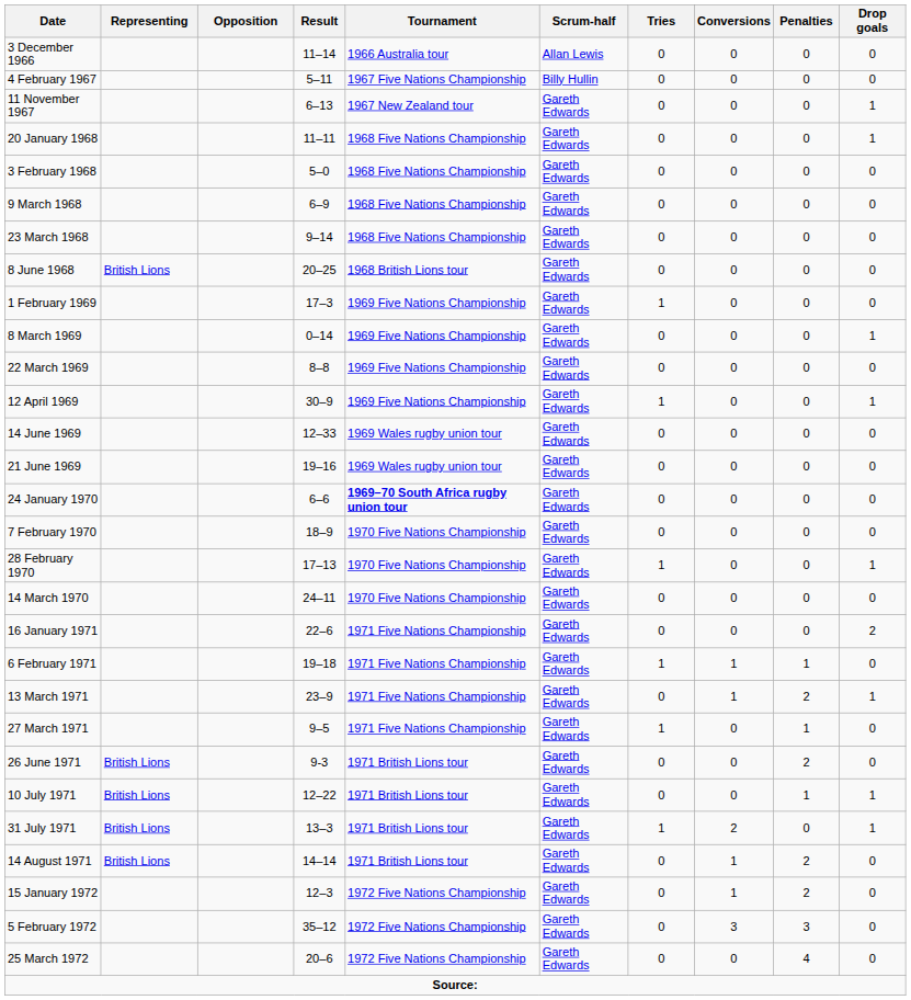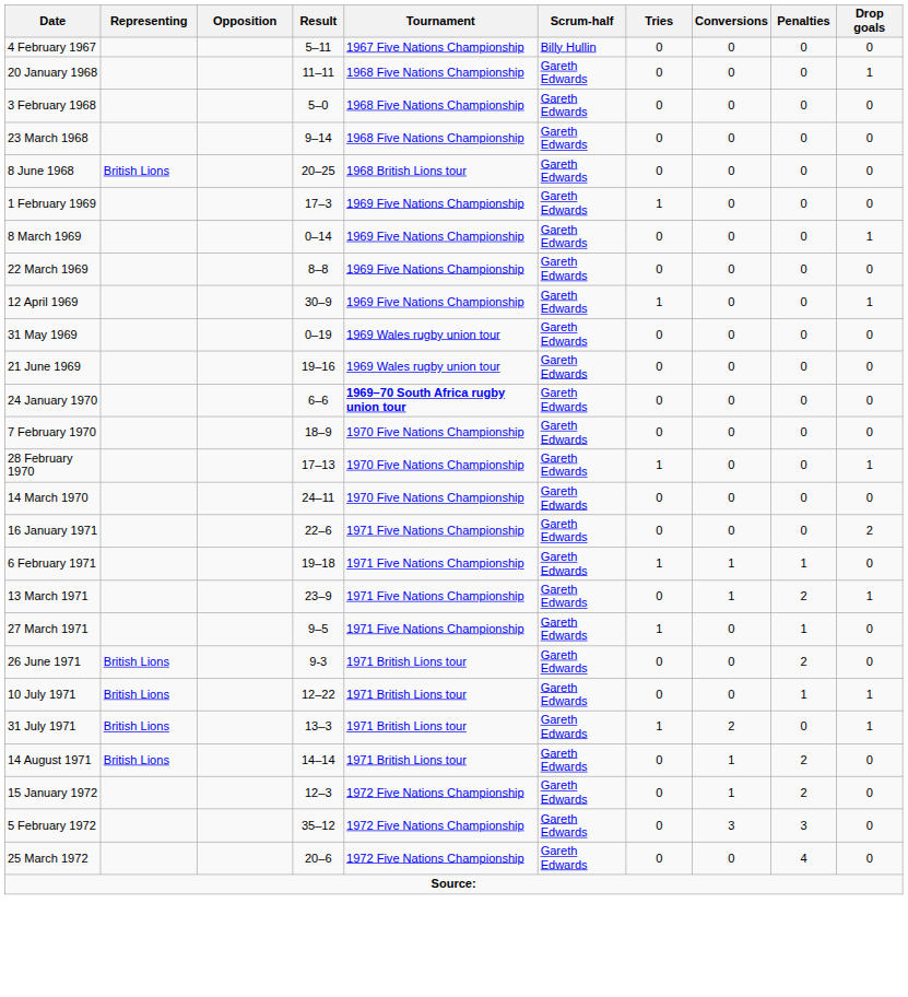 <table class="wikitable sortable" style="text-align:center">
 <tr>
 <th width="120">Date</th>
 <th width="120">Representing</th>
 <th width="120">Opposition</th>
 <th width="60">Result</th>
 <th width="250">Tournament</th>
 <th width="110">Scrum-half</th>
 <th width="80">Tries</th>
 <th width="80">Conversions</th>
 <th width="80">Penalties</th>
 <th width="80">Drop goals</th>
 </tr>
 <tr>
-<td style="text-align:left">3 December 1966</td>
-<td style="text-align:left"></td>
-<td style="text-align:left"></td>
-<td>11–14</td>
-<td style="text-align:left"><a href='#'>1966 Australia tour</a></td>
-<td style="text-align:left"><a href='#'>Allan Lewis</a></td>
-<td>0</td>
-<td>0</td>
-<td>0</td>
-<td>0</td>
-</tr>
-<tr>
 <td style="text-align:left">4 February 1967</td>
 <td style="text-align:left"></td>
 <td style="text-align:left"></td>
 <td>5–11</td>
 <td style="text-align:left"><a href='#'>1967 Five Nations Championship</a></td>
 <td style="text-align:left"><a href='#'>Billy Hullin</a></td>
 <td>0</td>
 <td>0</td>
 <td>0</td>
 <td>0</td>
-</tr>
-<tr>
-<td style="text-align:left">11 November 1967</td>
-<td style="text-align:left"></td>
-<td style="text-align:left"></td>
-<td>6–13</td>
-<td style="text-align:left"><a href='#'>1967 New Zealand tour</a></td>
-<td style="text-align:left"><a href='#'>Gareth Edwards</a></td>
-<td>0</td>
-<td>0</td>
-<td>0</td>
-<td>1</td>
 </tr>
 <tr>
 <td style="text-align:left">20 January 1968</td>
 <td style="text-align:left"></td>
 <td style="text-align:left"></td>
 <td>11–11</td>
 <td style="text-align:left"><a href='#'>1968 Five Nations Championship</a></td>
 <td style="text-align:left"><a href='#'>Gareth Edwards</a></td>
 <td>0</td>
 <td>0</td>
 <td>0</td>
 <td>1</td>
 </tr>
 <tr>
 <td style="text-align:left">3 February 1968</td>
 <td style="text-align:left"></td>
 <td style="text-align:left"></td>
 <td>5–0</td>
-<td style="text-align:left"><a href='#'>1968 Five Nations Championship</a></td>
-<td style="text-align:left"><a href='#'>Gareth Edwards</a></td>
-<td>0</td>
-<td>0</td>
-<td>0</td>
-<td>0</td>
-</tr>
-<tr>
-<td style="text-align:left">9 March 1968</td>
-<td style="text-align:left"></td>
-<td style="text-align:left"></td>
-<td>6–9</td>
 <td style="text-align:left"><a href='#'>1968 Five Nations Championship</a></td>
 <td style="text-align:left"><a href='#'>Gareth Edwards</a></td>
 <td>0</td>
 <td>0</td>
 <td>0</td>
 <td>0</td>
 </tr>
 <tr>
 <td style="text-align:left">23 March 1968</td>
 <td style="text-align:left"></td>
 <td style="text-align:left"></td>
 <td>9–14</td>
 <td style="text-align:left"><a href='#'>1968 Five Nations Championship</a></td>
 <td style="text-align:left"><a href='#'>Gareth Edwards</a></td>
 <td>0</td>
 <td>0</td>
 <td>0</td>
 <td>0</td>
 </tr>
 <tr>
 <td style="text-align:left">8 June 1968</td>
 <td style="text-align:left"><a href='#'>British Lions</a></td>
 <td style="text-align:left"></td>
 <td>20–25</td>
 <td style="text-align:left"><a href='#'>1968 British Lions tour</a></td>
 <td style="text-align:left"><a href='#'>Gareth Edwards</a></td>
 <td>0</td>
 <td>0</td>
 <td>0</td>
 <td>0</td>
 </tr>
 <tr>
 <td style="text-align:left">1 February 1969</td>
 <td style="text-align:left"></td>
 <td style="text-align:left"></td>
 <td>17–3</td>
 <td style="text-align:left"><a href='#'>1969 Five Nations Championship</a></td>
 <td style="text-align:left"><a href='#'>Gareth Edwards</a></td>
 <td>1</td>
 <td>0</td>
 <td>0</td>
 <td>0</td>
 </tr>
 <tr>
 <td style="text-align:left">8 March 1969</td>
 <td style="text-align:left"></td>
 <td style="text-align:left"></td>
 <td>0–14</td>
 <td style="text-align:left"><a href='#'>1969 Five Nations Championship</a></td>
 <td style="text-align:left"><a href='#'>Gareth Edwards</a></td>
 <td>0</td>
 <td>0</td>
 <td>0</td>
 <td>1</td>
 </tr>
 <tr>
 <td style="text-align:left">22 March 1969</td>
 <td style="text-align:left"></td>
 <td style="text-align:left"></td>
 <td>8–8</td>
 <td style="text-align:left"><a href='#'>1969 Five Nations Championship</a></td>
 <td style="text-align:left"><a href='#'>Gareth Edwards</a></td>
 <td>0</td>
 <td>0</td>
 <td>0</td>
 <td>0</td>
 </tr>
 <tr>
 <td style="text-align:left">12 April 1969</td>
 <td style="text-align:left"></td>
 <td style="text-align:left"></td>
 <td>30–9</td>
 <td style="text-align:left"><a href='#'>1969 Five Nations Championship</a></td>
 <td style="text-align:left"><a href='#'>Gareth Edwards</a></td>
 <td>1</td>
 <td>0</td>
 <td>0</td>
 <td>1</td>
 </tr>
 <tr>
-<td style="text-align:left">14 June 1969</td>
+<td style="text-align:left">31 May 1969</td>
 <td style="text-align:left"></td>
 <td style="text-align:left"></td>
-<td>12–33</td>
+<td>0–19</td>
 <td style="text-align:left"><a href='#'>1969 Wales rugby union tour</a></td>
 <td style="text-align:left"><a href='#'>Gareth Edwards</a></td>
 <td>0</td>
 <td>0</td>
 <td>0</td>
 <td>0</td>
 </tr>
 <tr>
 <td style="text-align:left">21 June 1969</td>
 <td style="text-align:left"></td>
 <td style="text-align:left"></td>
 <td>19–16</td>
 <td style="text-align:left"><a href='#'>1969 Wales rugby union tour</a></td>
 <td style="text-align:left"><a href='#'>Gareth Edwards</a></td>
 <td>0</td>
 <td>0</td>
 <td>0</td>
 <td>0</td>
 </tr>
 <tr>
 <td style="text-align:left">24 January 1970</td>
 <td style="text-align:left"></td>
 <td style="text-align:left"></td>
 <td>6–6</td>
 <td style="text-align:left"><strong><a href='#'>1969–70 South Africa rugby union tour</a></strong></td>
 <td style="text-align:left"><a href='#'>Gareth Edwards</a></td>
 <td>0</td>
 <td>0</td>
 <td>0</td>
 <td>0</td>
 </tr>
 <tr>
 <td style="text-align:left">7 February 1970</td>
 <td style="text-align:left"></td>
 <td style="text-align:left"></td>
 <td>18–9</td>
 <td style="text-align:left"><a href='#'>1970 Five Nations Championship</a></td>
 <td style="text-align:left"><a href='#'>Gareth Edwards</a></td>
 <td>0</td>
 <td>0</td>
 <td>0</td>
 <td>0</td>
 </tr>
 <tr>
 <td style="text-align:left">28 February 1970</td>
 <td style="text-align:left"></td>
 <td style="text-align:left"></td>
 <td>17–13</td>
 <td style="text-align:left"><a href='#'>1970 Five Nations Championship</a></td>
 <td style="text-align:left"><a href='#'>Gareth Edwards</a></td>
 <td>1</td>
 <td>0</td>
 <td>0</td>
 <td>1</td>
 </tr>
 <tr>
 <td style="text-align:left">14 March 1970</td>
 <td style="text-align:left"></td>
 <td style="text-align:left"></td>
 <td>24–11</td>
 <td style="text-align:left"><a href='#'>1970 Five Nations Championship</a></td>
 <td style="text-align:left"><a href='#'>Gareth Edwards</a></td>
 <td>0</td>
 <td>0</td>
 <td>0</td>
 <td>0</td>
 </tr>
 <tr>
 <td style="text-align:left">16 January 1971</td>
 <td style="text-align:left"></td>
 <td style="text-align:left"></td>
 <td>22–6</td>
 <td style="text-align:left"><a href='#'>1971 Five Nations Championship</a></td>
 <td style="text-align:left"><a href='#'>Gareth Edwards</a></td>
 <td>0</td>
 <td>0</td>
 <td>0</td>
 <td>2</td>
 </tr>
 <tr>
 <td style="text-align:left">6 February 1971</td>
 <td style="text-align:left"></td>
 <td style="text-align:left"></td>
 <td>19–18</td>
 <td style="text-align:left"><a href='#'>1971 Five Nations Championship</a></td>
 <td style="text-align:left"><a href='#'>Gareth Edwards</a></td>
 <td>1</td>
 <td>1</td>
 <td>1</td>
 <td>0</td>
 </tr>
 <tr>
 <td style="text-align:left">13 March 1971</td>
 <td style="text-align:left"></td>
 <td style="text-align:left"></td>
 <td>23–9</td>
 <td style="text-align:left"><a href='#'>1971 Five Nations Championship</a></td>
 <td style="text-align:left"><a href='#'>Gareth Edwards</a></td>
 <td>0</td>
 <td>1</td>
 <td>2</td>
 <td>1</td>
 </tr>
 <tr>
 <td style="text-align:left">27 March 1971</td>
 <td style="text-align:left"></td>
 <td style="text-align:left"></td>
 <td>9–5</td>
 <td style="text-align:left"><a href='#'>1971 Five Nations Championship</a></td>
 <td style="text-align:left"><a href='#'>Gareth Edwards</a></td>
 <td>1</td>
 <td>0</td>
 <td>1</td>
 <td>0</td>
 </tr>
 <tr>
 <td style="text-align:left">26 June 1971</td>
 <td style="text-align:left"><a href='#'>British Lions</a></td>
 <td style="text-align:left"></td>
 <td>9-3</td>
 <td style="text-align:left"><a href='#'>1971 British Lions tour</a></td>
 <td style="text-align:left"><a href='#'>Gareth Edwards</a></td>
 <td>0</td>
 <td>0</td>
 <td>2</td>
 <td>0</td>
 </tr>
 <tr>
 <td style="text-align:left">10 July 1971</td>
 <td style="text-align:left"><a href='#'>British Lions</a></td>
 <td style="text-align:left"></td>
 <td>12–22</td>
 <td style="text-align:left"><a href='#'>1971 British Lions tour</a></td>
 <td style="text-align:left"><a href='#'>Gareth Edwards</a></td>
 <td>0</td>
 <td>0</td>
 <td>1</td>
 <td>1</td>
 </tr>
 <tr>
 <td style="text-align:left">31 July 1971</td>
 <td style="text-align:left"><a href='#'>British Lions</a></td>
 <td style="text-align:left"></td>
 <td>13–3</td>
 <td style="text-align:left"><a href='#'>1971 British Lions tour</a></td>
 <td style="text-align:left"><a href='#'>Gareth Edwards</a></td>
 <td>1</td>
 <td>2</td>
 <td>0</td>
 <td>1</td>
 </tr>
 <tr>
 <td style="text-align:left">14 August 1971</td>
 <td style="text-align:left"><a href='#'>British Lions</a></td>
 <td style="text-align:left"></td>
 <td>14–14</td>
 <td style="text-align:left"><a href='#'>1971 British Lions tour</a></td>
 <td style="text-align:left"><a href='#'>Gareth Edwards</a></td>
 <td>0</td>
 <td>1</td>
 <td>2</td>
 <td>0</td>
 </tr>
 <tr>
 <td style="text-align:left">15 January 1972</td>
 <td style="text-align:left"></td>
 <td style="text-align:left"></td>
 <td>12–3</td>
 <td style="text-align:left"><a href='#'>1972 Five Nations Championship</a></td>
 <td style="text-align:left"><a href='#'>Gareth Edwards</a></td>
 <td>0</td>
 <td>1</td>
 <td>2</td>
 <td>0</td>
 </tr>
 <tr>
 <td style="text-align:left">5 February 1972</td>
 <td style="text-align:left"></td>
 <td style="text-align:left"></td>
 <td>35–12</td>
 <td style="text-align:left"><a href='#'>1972 Five Nations Championship</a></td>
 <td style="text-align:left"><a href='#'>Gareth Edwards</a></td>
 <td>0</td>
 <td>3</td>
 <td>3</td>
 <td>0</td>
 </tr>
 <tr>
 <td style="text-align:left">25 March 1972</td>
 <td style="text-align:left"></td>
 <td style="text-align:left"></td>
 <td>20–6</td>
 <td style="text-align:left"><a href='#'>1972 Five Nations Championship</a></td>
 <td style="text-align:left"><a href='#'>Gareth Edwards</a></td>
 <td>0</td>
 <td>0</td>
 <td>4</td>
 <td>0</td>
 </tr>
 <tr>
 <td colspan="10" style="text-align:center"><strong>Source:</strong></td>
 </tr>
 </table>
